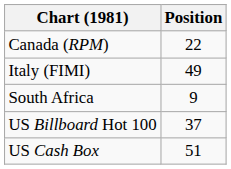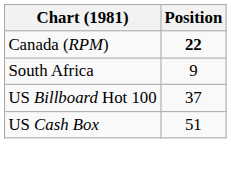 <table class="wikitable sortable">
 <tr>
 <th>Chart (1981)</th>
 <th>Position</th>
 </tr>
 <tr>
 <td>Canada (<em>RPM</em>)</td>
-<td align="center">22</td>
-</tr>
-<tr>
-<td>Italy (FIMI)</td>
-<td align="center">49</td>
+<td align="center"><strong>22</strong></td>
 </tr>
 <tr>
 <td>South Africa</td>
 <td align="center">9</td>
 </tr>
 <tr>
 <td>US <em>Billboard</em> Hot 100</td>
 <td align="center">37</td>
 </tr>
 <tr>
 <td>US <em>Cash Box</em></td>
 <td align="center">51</td>
 </tr>
 </table>
